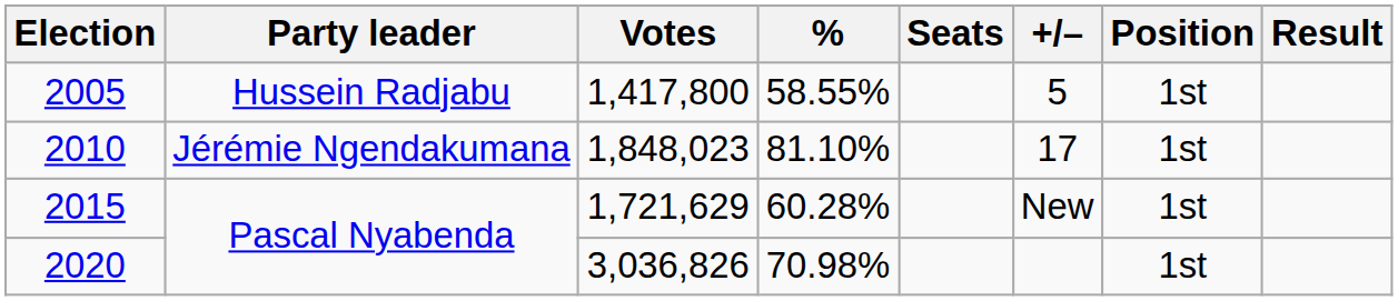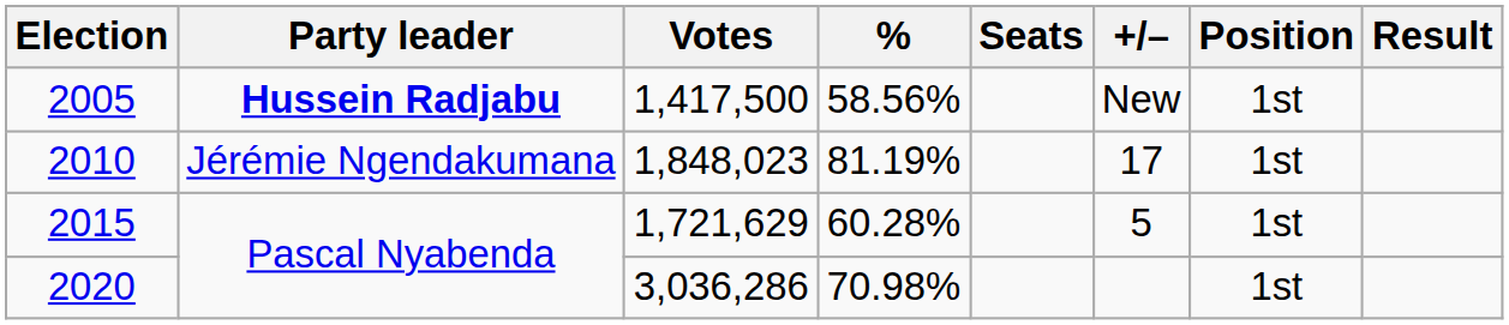 <table class=wikitable style=text-align:center>
 <tr>
 <th>Election</th>
 <th>Party leader</th>
 <th>Votes</th>
 <th>%</th>
 <th>Seats</th>
 <th>+/–</th>
 <th>Position</th>
 <th>Result</th>
 </tr>
 <tr>
 <td><a href='#'>2005</a></td>
-<td><a href='#'>Hussein Radjabu</a></td>
-<td>1,417,800</td>
-<td>58.55%</td>
+<td><strong><a href='#'>Hussein Radjabu</a></strong></td>
+<td>1,417,500</td>
+<td>58.56%</td>
 <td></td>
-<td> 5</td>
+<td>New</td>
 <td>1st</td>
 <td></td>
 </tr>
 <tr>
 <td><a href='#'>2010</a></td>
 <td><a href='#'>Jérémie Ngendakumana</a></td>
 <td>1,848,023</td>
-<td>81.10%</td>
+<td>81.19%</td>
 <td></td>
 <td> 17</td>
 <td> 1st</td>
 <td></td>
 </tr>
 <tr>
 <td><a href='#'>2015</a></td>
 <td rowspan="2"><a href='#'>Pascal Nyabenda</a></td>
 <td>1,721,629</td>
 <td>60.28%</td>
 <td></td>
-<td>New</td>
+<td> 5</td>
 <td> 1st</td>
 <td></td>
 </tr>
 <tr>
 <td><a href='#'>2020</a></td>
-<td>3,036,826</td>
+<td>3,036,286</td>
 <td>70.98%</td>
 <td></td>
 <td></td>
 <td> 1st</td>
 <td></td>
 </tr>
 </table>
